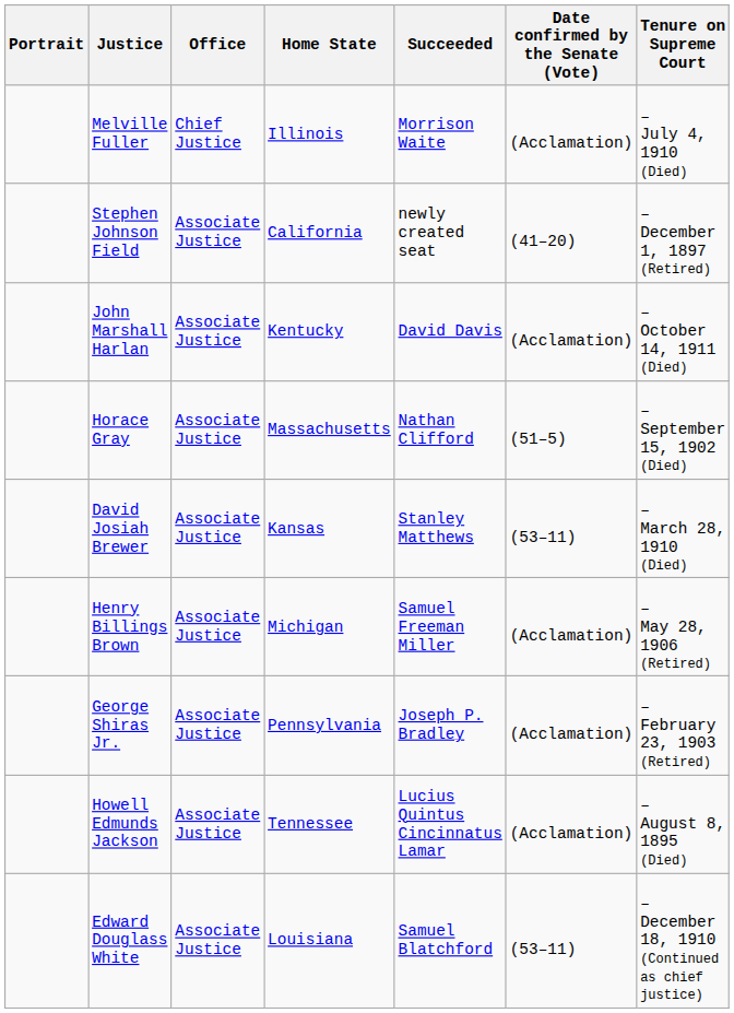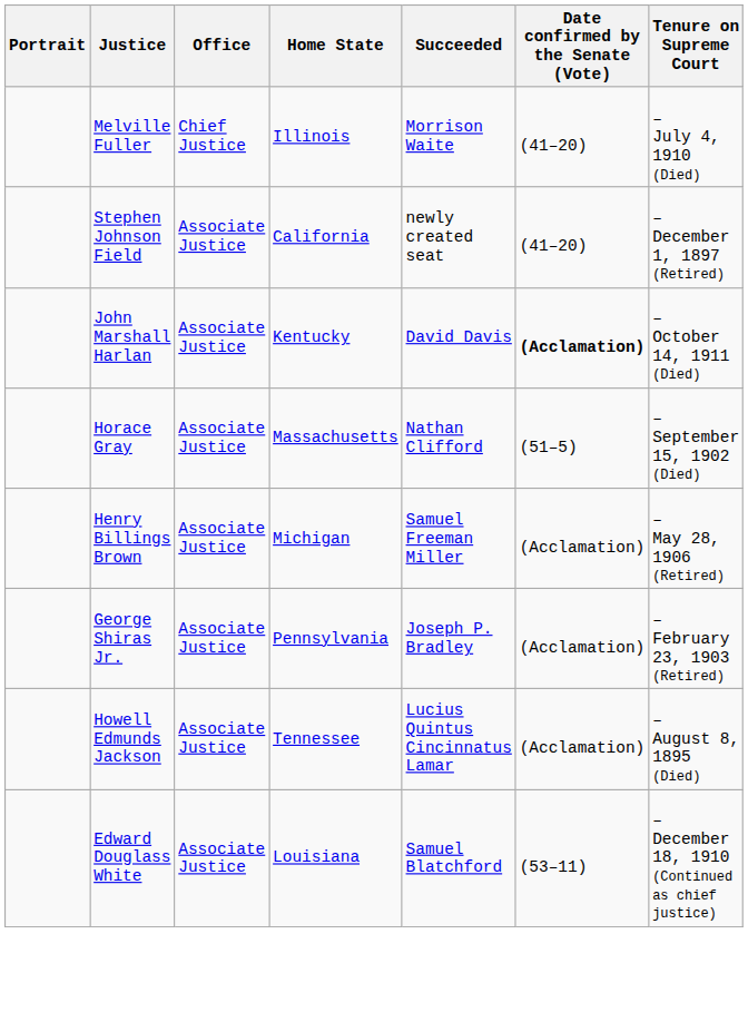 <table class="wikitable sortable">
 <tr>
 <th scope="col" style="width: 10px;">Portrait</th>
 <th scope="col" style="width: 10px;">Justice</th>
 <th scope="col" style="width: 10px;">Office</th>
 <th scope="col" style="width: 10px;">Home State</th>
 <th scope="col" style="width: 10px;">Succeeded</th>
 <th scope="col" style="width: 10px;">Date confirmed by the Senate<br>(Vote)</th>
 <th scope="col" style="width: 10px;">Tenure on Supreme Court</th>
 </tr>
 <tr>
 <td></td>
 <td><a href='#'>Melville Fuller</a></td>
 <td><a href='#'>Chief Justice</a></td>
 <td><a href='#'>Illinois</a></td>
 <td><a href='#'>Morrison Waite</a></td>
-<td><br>(Acclamation)</td>
+<td><br>(41–20)</td>
 <td><br>–<br>July 4, 1910<br><small>(Died)</small></td>
 </tr>
 <tr>
 <td></td>
 <td><a href='#'>Stephen Johnson Field</a></td>
 <td><a href='#'>Associate Justice</a></td>
 <td><a href='#'>California</a></td>
 <td>newly created seat</td>
 <td><br>(41–20)</td>
 <td><br>–<br>December 1, 1897<br><small>(Retired)</small></td>
 </tr>
 <tr>
 <td></td>
 <td><a href='#'>John Marshall Harlan</a></td>
 <td><a href='#'>Associate Justice</a></td>
 <td><a href='#'>Kentucky</a></td>
 <td><a href='#'>David Davis</a></td>
-<td><br>(Acclamation)</td>
+<td><strong><br>(Acclamation)</strong></td>
 <td><br>–<br>October 14, 1911<br><small>(Died)</small></td>
 </tr>
 <tr>
 <td></td>
 <td><a href='#'>Horace Gray</a></td>
 <td><a href='#'>Associate Justice</a></td>
 <td><a href='#'>Massachusetts</a></td>
 <td><a href='#'>Nathan Clifford</a></td>
 <td><br>(51–5)</td>
 <td><br>–<br>September 15, 1902<br><small>(Died)</small></td>
-</tr>
-<tr>
-<td></td>
-<td><a href='#'>David Josiah Brewer</a></td>
-<td><a href='#'>Associate Justice</a></td>
-<td><a href='#'>Kansas</a></td>
-<td><a href='#'>Stanley Matthews</a></td>
-<td><br>(53–11)</td>
-<td><br>–<br>March 28, 1910<br><small>(Died)</small></td>
 </tr>
 <tr>
 <td></td>
 <td><a href='#'>Henry Billings Brown</a></td>
 <td><a href='#'>Associate Justice</a></td>
 <td><a href='#'>Michigan</a></td>
 <td><a href='#'>Samuel Freeman Miller</a></td>
 <td><br>(Acclamation)</td>
 <td><br>–<br>May 28, 1906<br><small>(Retired)</small></td>
 </tr>
 <tr>
 <td></td>
 <td><a href='#'>George Shiras Jr.</a></td>
 <td><a href='#'>Associate Justice</a></td>
 <td><a href='#'>Pennsylvania</a></td>
 <td><a href='#'>Joseph P. Bradley</a></td>
 <td><br>(Acclamation)</td>
 <td><br>–<br>February 23, 1903<br><small>(Retired)</small></td>
 </tr>
 <tr>
 <td></td>
 <td><a href='#'>Howell Edmunds Jackson</a></td>
 <td><a href='#'>Associate Justice</a></td>
 <td><a href='#'>Tennessee</a></td>
 <td><a href='#'>Lucius Quintus Cincinnatus Lamar</a></td>
 <td><br>(Acclamation)</td>
 <td><br>–<br>August 8, 1895<br><small>(Died)</small></td>
 </tr>
 <tr>
 <td></td>
 <td><a href='#'>Edward Douglass White</a></td>
 <td><a href='#'>Associate Justice</a></td>
 <td><a href='#'>Louisiana</a></td>
 <td><a href='#'>Samuel Blatchford</a></td>
 <td><br>(53–11)</td>
 <td><br>–<br>December 18, 1910<br><small><span>(Continued as chief justice)</span></small></td>
 </tr>
 </table>
